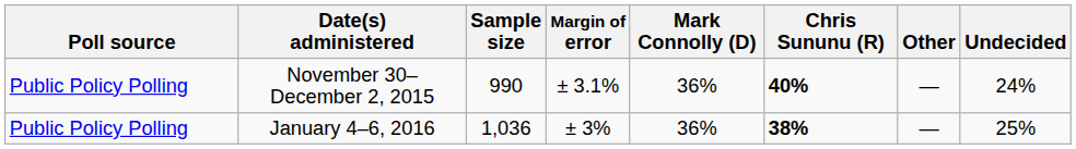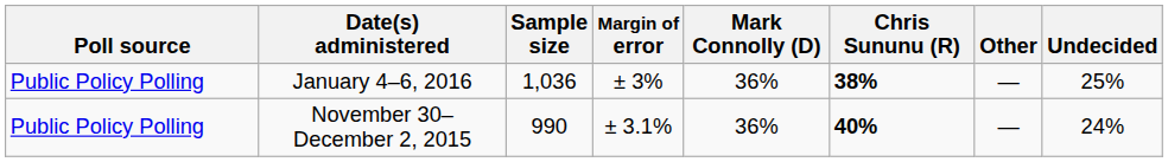 <table class="wikitable">
 <tr valign= bottom>
 <th style="width:180px;">Poll source</th>
 <th style="width:175px;">Date(s)<br>administered</th>
 <th class=small>Sample<br>size</th>
 <th><small>Margin of</small><br>error</th>
 <th style="width:100px;">Mark<br>Connolly (D)</th>
 <th style="width:100px;">Chris<br>Sununu (R)</th>
 <th>Other</th>
 <th>Undecided</th>
 </tr>
 <tr>
 <td><a href='#'>Public Policy Polling</a></td>
+<td align=center>January 4–6, 2016</td>
+<td align=center>1,036</td>
+<td align=center>± 3%</td>
+<td align=center>36%</td>
+<td><strong>38%</strong></td>
+<td align=center>—</td>
+<td align=center>25%</td>
+</tr>
+<tr>
+<td><a href='#'>Public Policy Polling</a></td>
 <td align=center>November 30–December 2, 2015</td>
 <td align=center>990</td>
 <td align=center>± 3.1%</td>
 <td align=center>36%</td>
 <td><strong>40%</strong></td>
 <td align=center>—</td>
 <td align=center>24%</td>
 </tr>
-<tr>
-<td><a href='#'>Public Policy Polling</a></td>
-<td align=center>January 4–6, 2016</td>
-<td align=center>1,036</td>
-<td align=center>± 3%</td>
-<td align=center>36%</td>
-<td><strong>38%</strong></td>
-<td align=center>—</td>
-<td align=center>25%</td>
-</tr>
 </table>
